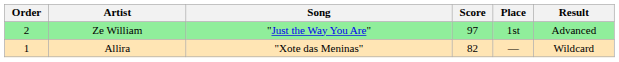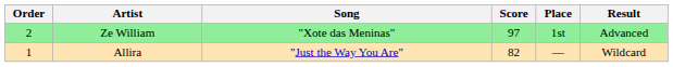 <table class="wikitable" style="text-align:center; width:70%;">
 <tr>
 <th scope="col" width="05%">Order</th>
 <th scope="col" width="17%">Artist</th>
 <th scope="col" width="33%">Song</th>
 <th scope="col" width="05%">Score</th>
 <th scope="col" width="05%">Place</th>
 <th scope="col" width="10%">Result</th>
 </tr>
 <tr bgcolor=90EE9B>
 <td>2</td>
 <td>Ze William</td>
-<td>"<a href='#'>Just the Way You Are</a>"</td>
+<td>"Xote das Meninas"</td>
 <td>97</td>
 <td>1st</td>
 <td>Advanced</td>
 </tr>
 <tr bgcolor=FFE5B4>
 <td>1</td>
 <td>Allira</td>
-<td>"Xote das Meninas"</td>
+<td>"<a href='#'>Just the Way You Are</a>"</td>
 <td>82</td>
 <td>—</td>
 <td>Wildcard</td>
 </tr>
 </table>
